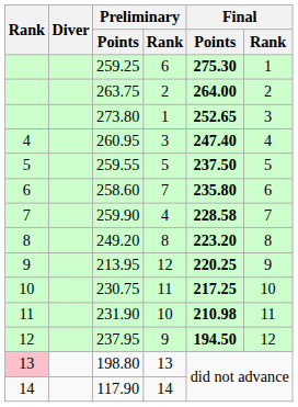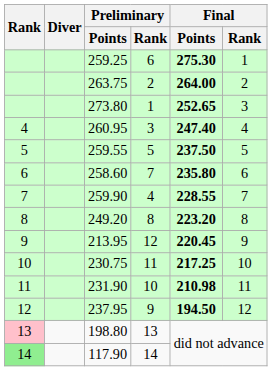 <table class="wikitable sortable" style="text-align:left">
 <tr>
 <th rowspan=2>Rank</th>
 <th rowspan=2>Diver</th>
 <th colspan=2>Preliminary</th>
 <th colspan=2>Final</th>
 </tr>
 <tr>
 <th>Points</th>
 <th>Rank</th>
 <th>Points</th>
 <th>Rank</th>
 </tr>
 <tr align=center bgcolor=ccffcc>
 <td></td>
 <td align=left></td>
 <td>259.25</td>
 <td>6</td>
 <td><strong>275.30</strong></td>
 <td>1</td>
 </tr>
 <tr align=center bgcolor=ccffcc>
 <td></td>
 <td align=left></td>
 <td>263.75</td>
 <td>2</td>
 <td><strong>264.00</strong></td>
 <td>2</td>
 </tr>
 <tr align=center bgcolor=ccffcc>
 <td></td>
 <td align=left></td>
 <td>273.80</td>
 <td>1</td>
 <td><strong>252.65</strong></td>
 <td>3</td>
 </tr>
 <tr align=center bgcolor=ccffcc>
 <td>4</td>
 <td align=left></td>
 <td>260.95</td>
 <td>3</td>
 <td><strong>247.40</strong></td>
 <td>4</td>
 </tr>
 <tr align=center bgcolor=ccffcc>
 <td>5</td>
 <td align=left></td>
 <td>259.55</td>
 <td>5</td>
 <td><strong>237.50</strong></td>
 <td>5</td>
 </tr>
 <tr align=center bgcolor=ccffcc>
 <td>6</td>
 <td align=left></td>
 <td>258.60</td>
 <td>7</td>
 <td><strong>235.80</strong></td>
 <td>6</td>
 </tr>
 <tr align=center bgcolor=ccffcc>
 <td>7</td>
 <td align=left></td>
 <td>259.90</td>
 <td>4</td>
-<td><strong>228.58</strong></td>
+<td><strong>228.55</strong></td>
 <td>7</td>
 </tr>
 <tr align=center bgcolor=ccffcc>
 <td>8</td>
 <td align=left></td>
 <td>249.20</td>
 <td>8</td>
 <td><strong>223.20</strong></td>
 <td>8</td>
 </tr>
 <tr align=center bgcolor=ccffcc>
 <td>9</td>
 <td align=left></td>
 <td>213.95</td>
 <td>12</td>
-<td><strong>220.25</strong></td>
+<td><strong>220.45</strong></td>
 <td>9</td>
 </tr>
 <tr align=center bgcolor=ccffcc>
 <td>10</td>
 <td align=left></td>
 <td>230.75</td>
 <td>11</td>
 <td><strong>217.25</strong></td>
 <td>10</td>
 </tr>
 <tr align=center bgcolor=ccffcc>
 <td>11</td>
 <td align=left></td>
 <td>231.90</td>
 <td>10</td>
 <td><strong>210.98</strong></td>
 <td>11</td>
 </tr>
 <tr align=center bgcolor=ccffcc>
 <td>12</td>
 <td align=left></td>
 <td>237.95</td>
 <td>9</td>
 <td><strong>194.50</strong></td>
 <td>12</td>
 </tr>
 <tr align=center>
 <td style="background: pink;">13</td>
 <td align=left></td>
 <td>198.80</td>
 <td>13</td>
 <td rowspan=2 colspan=2>did not advance</td>
 </tr>
 <tr align=center>
-<td>14</td>
+<td style="background: lightgreen;">14</td>
 <td align=left></td>
 <td>117.90</td>
 <td>14</td>
 </tr>
 </table>
